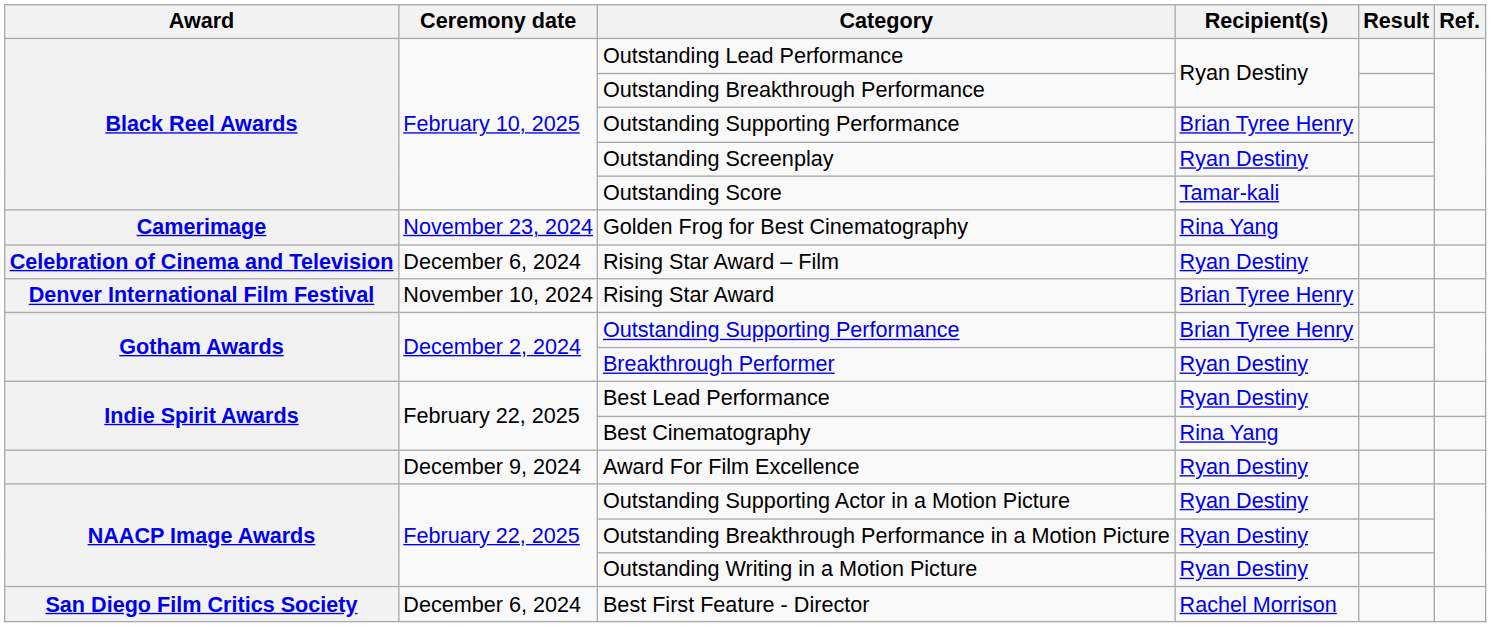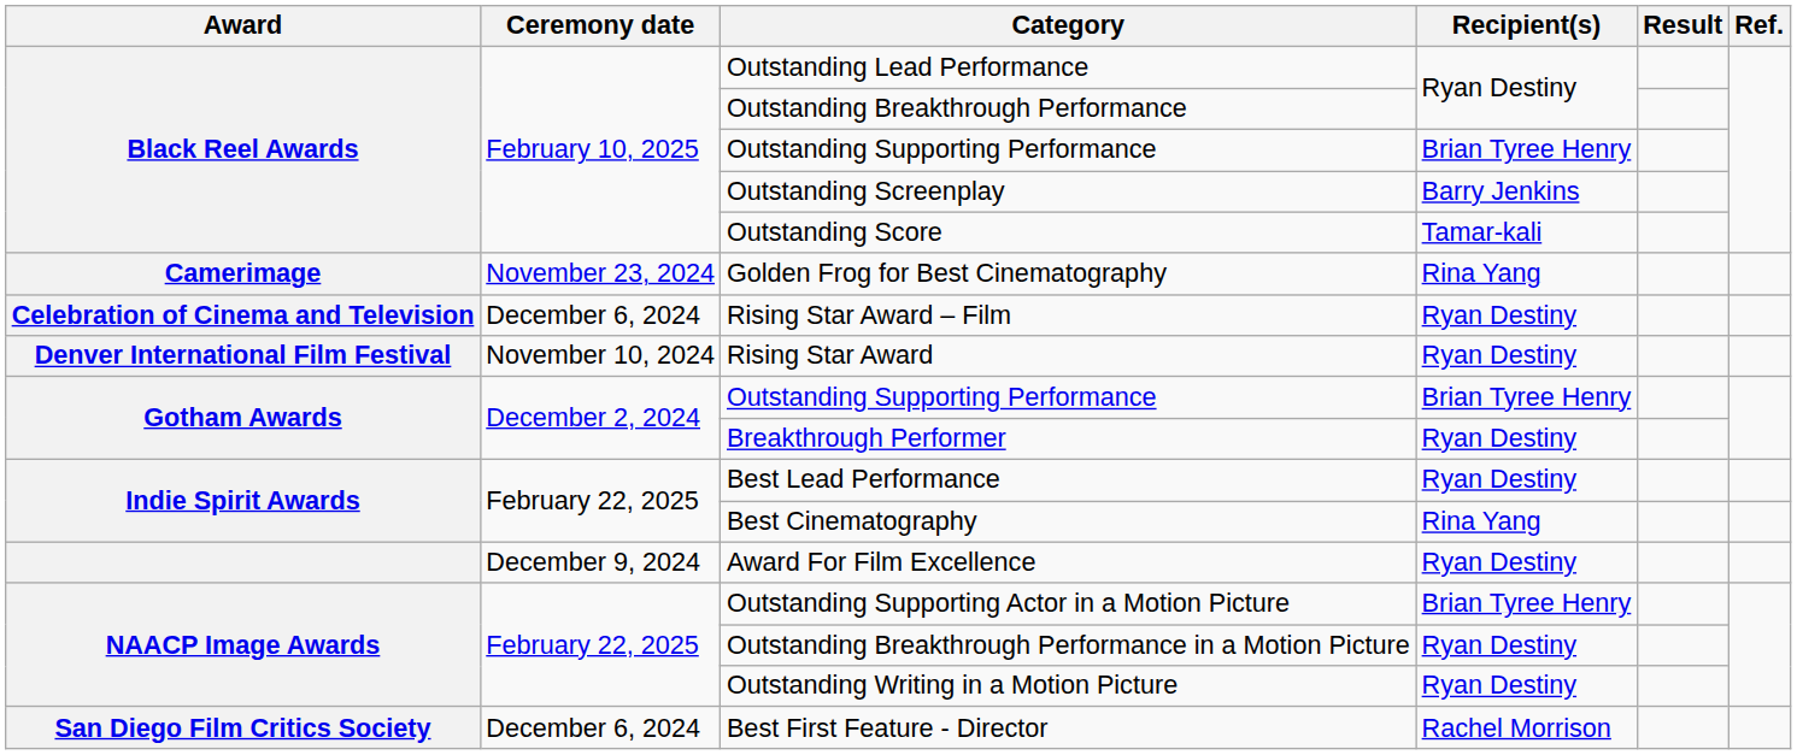 <table class="wikitable sortable plainrowheaders">
 <tr>
 <th scope="col">Award</th>
 <th scope="col">Ceremony date</th>
 <th scope="col">Category</th>
 <th scope="col">Recipient(s)</th>
 <th>Result</th>
 <th scope="col">Ref.</th>
 </tr>
 <tr>
 <th rowspan="5" scope="row"><a href='#'>Black Reel Awards</a></th>
 <td rowspan="5"><a href='#'>	February 10, 2025</a></td>
 <td>Outstanding Lead Performance</td>
 <td rowspan="2">Ryan Destiny</td>
 <td></td>
 <td rowspan="5" align="center"></td>
 </tr>
 <tr>
 <td>Outstanding Breakthrough Performance</td>
 <td></td>
 </tr>
 <tr>
 <td>Outstanding Supporting Performance</td>
 <td><a href='#'>Brian Tyree Henry</a></td>
 <td></td>
 </tr>
 <tr>
 <td>Outstanding Screenplay</td>
-<td><a href='#'>Ryan Destiny</a></td>
+<td><a href='#'>Barry Jenkins</a></td>
 <td></td>
 </tr>
 <tr>
 <td>Outstanding Score</td>
 <td><a href='#'>Tamar-kali</a></td>
 <td></td>
 </tr>
 <tr>
 <th scope="row"><a href='#'>Camerimage</a></th>
 <td><a href='#'>November 23, 2024</a></td>
 <td>Golden Frog for Best Cinematography</td>
 <td><a href='#'>Rina Yang</a></td>
 <td></td>
 <td align="center"></td>
 </tr>
 <tr>
 <th scope="row"><a href='#'>Celebration of Cinema and Television</a></th>
 <td>December 6, 2024</td>
 <td>Rising Star Award – Film</td>
 <td><a href='#'>Ryan Destiny</a></td>
 <td></td>
 <td align="center"></td>
 </tr>
 <tr>
 <th scope="row"><a href='#'>Denver International Film Festival</a></th>
 <td>November 10, 2024</td>
 <td>Rising Star Award</td>
-<td><a href='#'>Brian Tyree Henry</a></td>
+<td><a href='#'>Ryan Destiny</a></td>
 <td></td>
 <td align="center"></td>
 </tr>
 <tr>
 <th rowspan="2" scope="row"><a href='#'>Gotham Awards</a></th>
 <td rowspan="2"><a href='#'>December 2, 2024</a></td>
 <td><a href='#'>Outstanding Supporting Performance</a></td>
 <td><a href='#'>Brian Tyree Henry</a></td>
 <td></td>
 <td rowspan="2" align="center"></td>
 </tr>
 <tr>
 <td><a href='#'>Breakthrough Performer</a></td>
 <td><a href='#'>Ryan Destiny</a></td>
 <td></td>
 </tr>
 <tr>
 <th rowspan="2" scope="row"><a href='#'>Indie Spirit Awards</a></th>
 <td rowspan="2">February 22, 2025</td>
 <td>Best Lead Performance</td>
 <td><a href='#'>Ryan Destiny</a></td>
 <td></td>
 <td align="center"></td>
 </tr>
 <tr>
 <td>Best Cinematography</td>
 <td><a href='#'>Rina Yang</a></td>
 <td></td>
 <td align="center"></td>
 </tr>
 <tr>
 <th scope="row"></th>
 <td>December 9, 2024</td>
 <td>Award For Film Excellence</td>
 <td><a href='#'>Ryan Destiny</a></td>
 <td></td>
 <td align="center"></td>
 </tr>
 <tr>
 <th rowspan="3" scope="row"><a href='#'>NAACP Image Awards</a></th>
 <td rowspan="3"><a href='#'>February 22, 2025</a></td>
 <td>Outstanding Supporting Actor in a Motion Picture</td>
-<td><a href='#'>Ryan Destiny</a></td>
+<td><a href='#'>Brian Tyree Henry</a></td>
 <td></td>
 <td rowspan="3" align="center"></td>
 </tr>
 <tr>
 <td>Outstanding Breakthrough Performance in a Motion Picture</td>
 <td><a href='#'>Ryan Destiny</a></td>
 <td></td>
 </tr>
 <tr>
 <td>Outstanding Writing in a Motion Picture</td>
 <td><a href='#'>Ryan Destiny</a></td>
 <td></td>
 </tr>
 <tr>
 <th scope="row"><a href='#'>San Diego Film Critics Society</a></th>
 <td>December 6, 2024</td>
 <td>Best First Feature - Director</td>
 <td><a href='#'>Rachel Morrison</a></td>
 <td></td>
 <td align="center"></td>
 </tr>
 </table>
